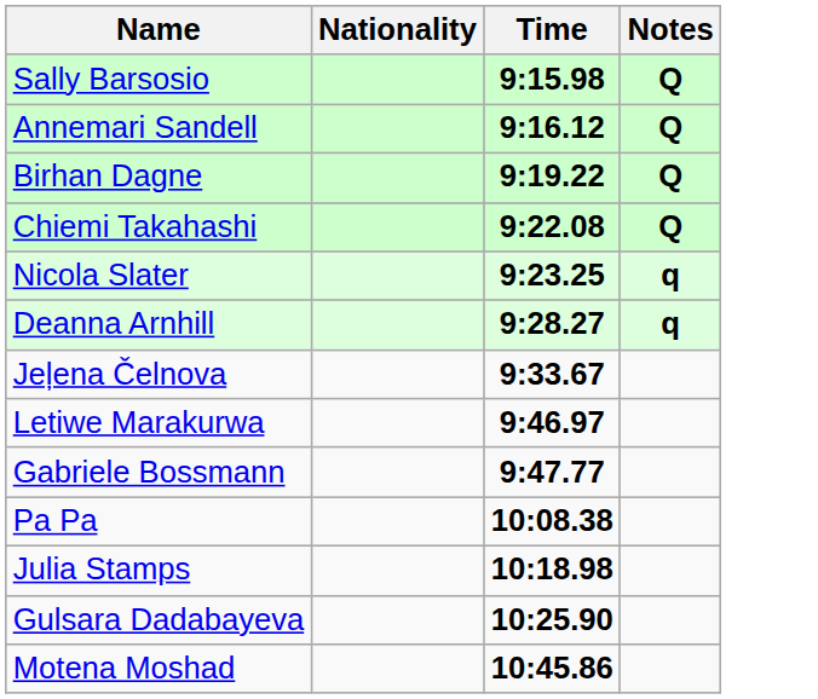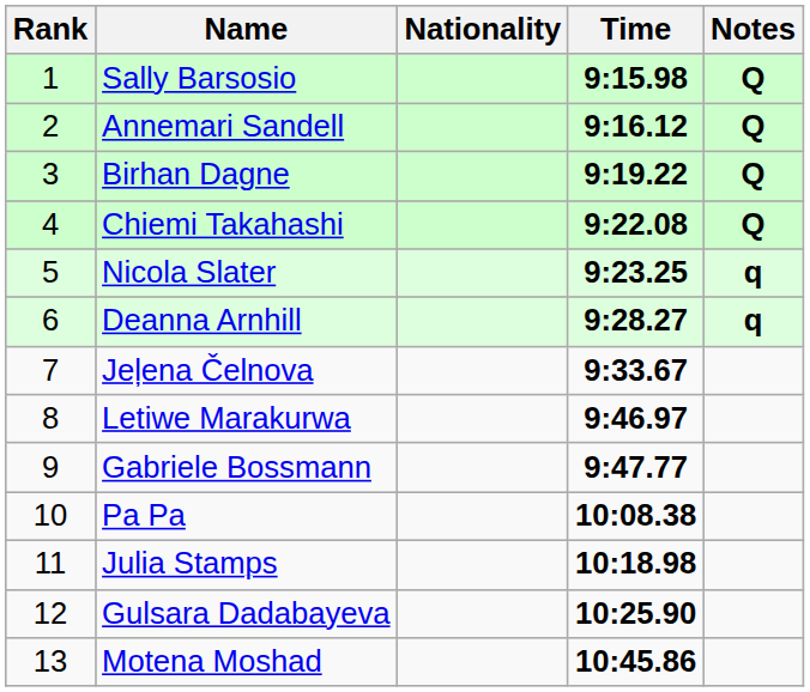 <table class="wikitable sortable" style="text-align:center">
 <tr>
+<th>Rank</th>
 <th>Name</th>
 <th>Nationality</th>
 <th>Time</th>
 <th>Notes</th>
 </tr>
 <tr bgcolor=ccffcc>
+<td>1</td>
 <td align=left><a href='#'>Sally Barsosio</a></td>
 <td align=left></td>
 <td><strong>9:15.98</strong></td>
 <td><strong>Q</strong></td>
 </tr>
 <tr bgcolor=ccffcc>
+<td>2</td>
 <td align=left><a href='#'>Annemari Sandell</a></td>
 <td align=left></td>
 <td><strong>9:16.12</strong></td>
 <td><strong>Q</strong></td>
 </tr>
 <tr bgcolor=ccffcc>
+<td>3</td>
 <td align=left><a href='#'>Birhan Dagne</a></td>
 <td align=left></td>
 <td><strong>9:19.22</strong></td>
 <td><strong>Q</strong></td>
 </tr>
 <tr bgcolor=ccffcc>
+<td>4</td>
 <td align=left><a href='#'>Chiemi Takahashi</a></td>
 <td align=left></td>
 <td><strong>9:22.08</strong></td>
 <td><strong>Q</strong></td>
 </tr>
 <tr bgcolor=ddffdd>
+<td>5</td>
 <td align=left><a href='#'>Nicola Slater</a></td>
 <td align=left></td>
 <td><strong>9:23.25</strong></td>
 <td><strong>q</strong></td>
 </tr>
 <tr bgcolor=ddffdd>
+<td>6</td>
 <td align=left><a href='#'>Deanna Arnhill</a></td>
 <td align=left></td>
 <td><strong>9:28.27</strong></td>
 <td><strong>q</strong></td>
 </tr>
 <tr>
+<td>7</td>
 <td align=left><a href='#'>Jeļena Čelnova</a></td>
 <td align=left></td>
 <td><strong>9:33.67</strong></td>
 <td></td>
 </tr>
 <tr>
+<td>8</td>
 <td align=left><a href='#'>Letiwe Marakurwa</a></td>
 <td align=left></td>
 <td><strong>9:46.97</strong></td>
 <td></td>
 </tr>
 <tr>
+<td>9</td>
 <td align=left><a href='#'>Gabriele Bossmann</a></td>
 <td align=left></td>
 <td><strong>9:47.77</strong></td>
 <td></td>
 </tr>
 <tr>
+<td>10</td>
 <td align=left><a href='#'>Pa Pa</a></td>
 <td align=left></td>
 <td><strong>10:08.38</strong></td>
 <td></td>
 </tr>
 <tr>
+<td>11</td>
 <td align=left><a href='#'>Julia Stamps</a></td>
 <td align=left></td>
 <td><strong>10:18.98</strong></td>
 <td></td>
 </tr>
 <tr>
+<td>12</td>
 <td align=left><a href='#'>Gulsara Dadabayeva</a></td>
 <td align=left></td>
 <td><strong>10:25.90</strong></td>
 <td></td>
 </tr>
 <tr>
+<td>13</td>
 <td align=left><a href='#'>Motena Moshad</a></td>
 <td align=left></td>
 <td><strong>10:45.86</strong></td>
 <td></td>
 </tr>
 </table>
